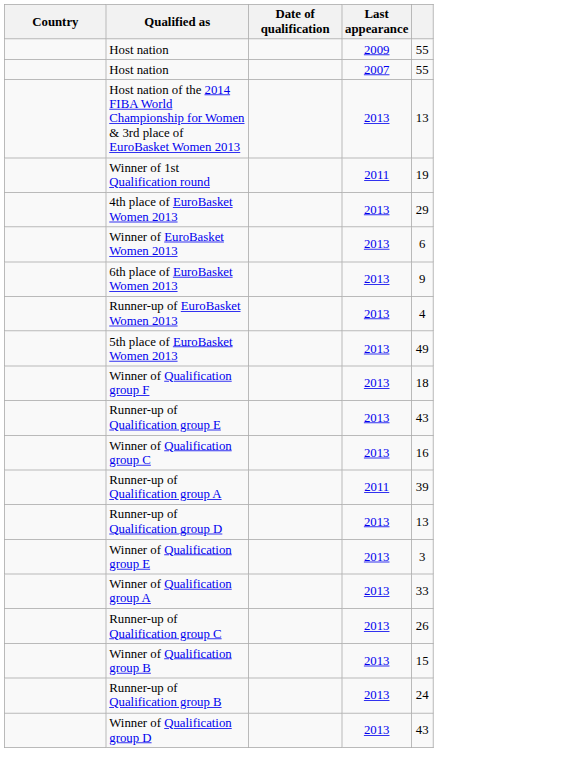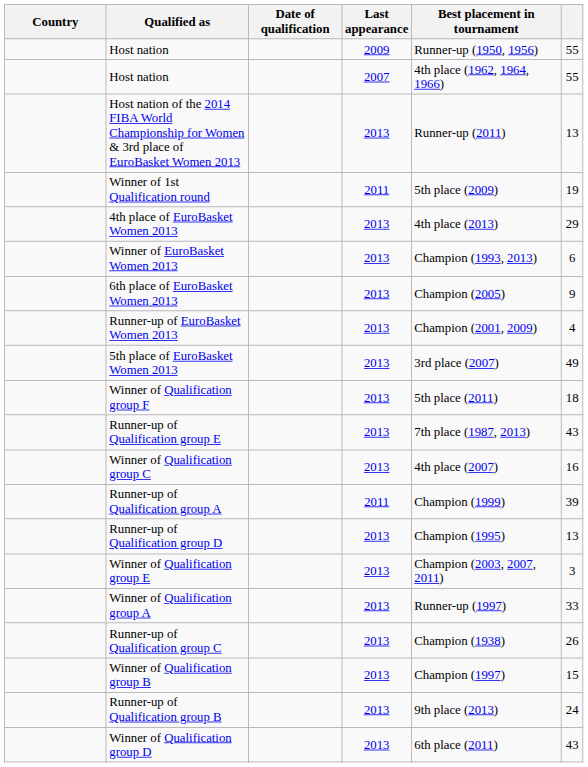 <table class="wikitable sortable">
 <tr>
 <th scope="col" width="120">Country</th>
 <th scope="col" width="170">Qualified as</th>
 <th scope="col" width="110">Date of qualification</th>
 <th scope="col" width="50">Last appearance</th>
+<th scope="col" width="180">Best placement in tournament</th>
 <th scope="col" width="20"></th>
 </tr>
 <tr>
 <td></td>
 <td>Host nation</td>
 <td></td>
 <td align=center><a href='#'>2009</a></td>
+<td>Runner-up (<a href='#'>1950</a>, <a href='#'>1956</a>)</td>
 <td align="center">55</td>
 </tr>
 <tr>
 <td></td>
 <td>Host nation</td>
 <td></td>
 <td align=center><a href='#'>2007</a></td>
+<td>4th place (<a href='#'>1962</a>, <a href='#'>1964</a>, <a href='#'>1966</a>)</td>
 <td align="center">55</td>
 </tr>
 <tr>
 <td></td>
 <td>Host nation of the <a href='#'>2014 FIBA World Championship for Women</a> & 3rd place of <a href='#'>EuroBasket Women 2013</a></td>
 <td></td>
 <td align=center><a href='#'>2013</a></td>
+<td>Runner-up (<a href='#'>2011</a>)</td>
 <td align="center">13</td>
 </tr>
 <tr>
 <td></td>
 <td>Winner of 1st <a href='#'>Qualification round</a></td>
 <td></td>
 <td align=center><a href='#'>2011</a></td>
+<td>5th place (<a href='#'>2009</a>)</td>
 <td align="center">19</td>
 </tr>
 <tr>
 <td></td>
 <td>4th place of <a href='#'>EuroBasket Women 2013</a></td>
 <td></td>
 <td align=center><a href='#'>2013</a></td>
+<td>4th place (<a href='#'>2013</a>)</td>
 <td align="center">29</td>
 </tr>
 <tr>
 <td></td>
 <td>Winner of <a href='#'>EuroBasket Women 2013</a></td>
 <td></td>
 <td align=center><a href='#'>2013</a></td>
+<td>Champion (<a href='#'>1993</a>, <a href='#'>2013</a>)</td>
 <td align="center">6</td>
 </tr>
 <tr>
 <td></td>
 <td>6th place of <a href='#'>EuroBasket Women 2013</a></td>
 <td></td>
 <td align=center><a href='#'>2013</a></td>
+<td>Champion (<a href='#'>2005</a>)</td>
 <td align="center">9</td>
 </tr>
 <tr>
 <td></td>
 <td>Runner-up of <a href='#'>EuroBasket Women 2013</a></td>
 <td></td>
 <td align=center><a href='#'>2013</a></td>
+<td>Champion (<a href='#'>2001</a>, <a href='#'>2009</a>)</td>
 <td align="center">4</td>
 </tr>
 <tr>
 <td></td>
 <td>5th place of <a href='#'>EuroBasket Women 2013</a></td>
 <td></td>
 <td align=center><a href='#'>2013</a></td>
+<td>3rd place (<a href='#'>2007</a>)</td>
 <td align="center">49</td>
 </tr>
 <tr>
 <td></td>
 <td>Winner of <a href='#'>Qualification group F</a></td>
 <td></td>
 <td align=center><a href='#'>2013</a></td>
+<td>5th place (<a href='#'>2011</a>)</td>
 <td align="center">18</td>
 </tr>
 <tr>
 <td></td>
 <td>Runner-up of <a href='#'>Qualification group E</a></td>
 <td></td>
 <td align=center><a href='#'>2013</a></td>
+<td>7th place (<a href='#'>1987</a>, <a href='#'>2013</a>)</td>
 <td align="center">43</td>
 </tr>
 <tr>
 <td></td>
 <td>Winner of <a href='#'>Qualification group C</a></td>
 <td></td>
 <td align=center><a href='#'>2013</a></td>
+<td>4th place (<a href='#'>2007</a>)</td>
 <td align="center">16</td>
 </tr>
 <tr>
 <td></td>
 <td>Runner-up of <a href='#'>Qualification group A</a></td>
 <td></td>
 <td align=center><a href='#'>2011</a></td>
+<td>Champion (<a href='#'>1999</a>)</td>
 <td align="center">39</td>
 </tr>
 <tr>
 <td></td>
 <td>Runner-up of <a href='#'>Qualification group D</a></td>
 <td></td>
 <td align=center><a href='#'>2013</a></td>
+<td>Champion (<a href='#'>1995</a>)</td>
 <td align="center">13</td>
 </tr>
 <tr>
 <td></td>
 <td>Winner of <a href='#'>Qualification group E</a></td>
 <td></td>
 <td align=center><a href='#'>2013</a></td>
+<td>Champion (<a href='#'>2003</a>, <a href='#'>2007</a>, <a href='#'>2011</a>)</td>
 <td align="center">3</td>
 </tr>
 <tr>
 <td></td>
 <td>Winner of <a href='#'>Qualification group A</a></td>
 <td></td>
 <td align=center><a href='#'>2013</a></td>
+<td>Runner-up (<a href='#'>1997</a>)</td>
 <td align="center">33</td>
 </tr>
 <tr>
 <td></td>
 <td>Runner-up of <a href='#'>Qualification group C</a></td>
 <td></td>
 <td align=center><a href='#'>2013</a></td>
+<td>Champion (<a href='#'>1938</a>)</td>
 <td align="center">26</td>
 </tr>
 <tr>
 <td></td>
 <td>Winner of <a href='#'>Qualification group B</a></td>
 <td></td>
 <td align=center><a href='#'>2013</a></td>
+<td>Champion (<a href='#'>1997</a>)</td>
 <td align="center">15</td>
 </tr>
 <tr>
 <td></td>
 <td>Runner-up of <a href='#'>Qualification group B</a></td>
 <td></td>
 <td align=center><a href='#'>2013</a></td>
+<td>9th place (<a href='#'>2013</a>)</td>
 <td align="center">24</td>
 </tr>
 <tr>
 <td></td>
 <td>Winner of <a href='#'>Qualification group D</a></td>
 <td></td>
 <td align=center><a href='#'>2013</a></td>
+<td>6th place (<a href='#'>2011</a>)</td>
 <td align="center">43</td>
 </tr>
 </table>
